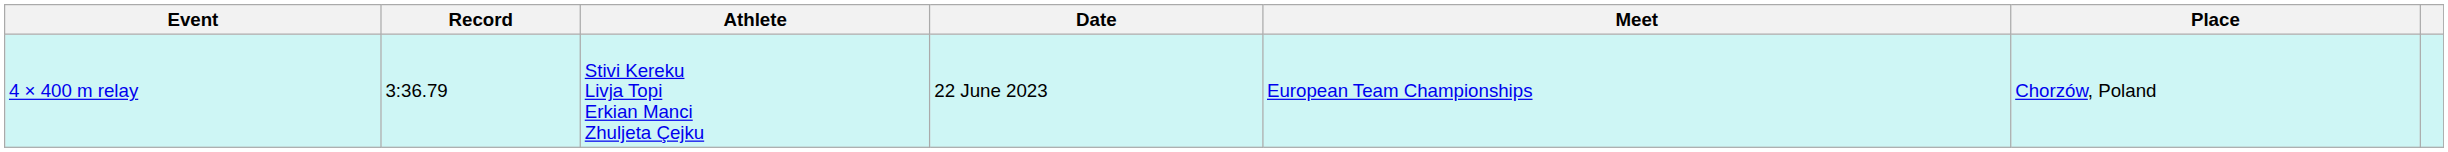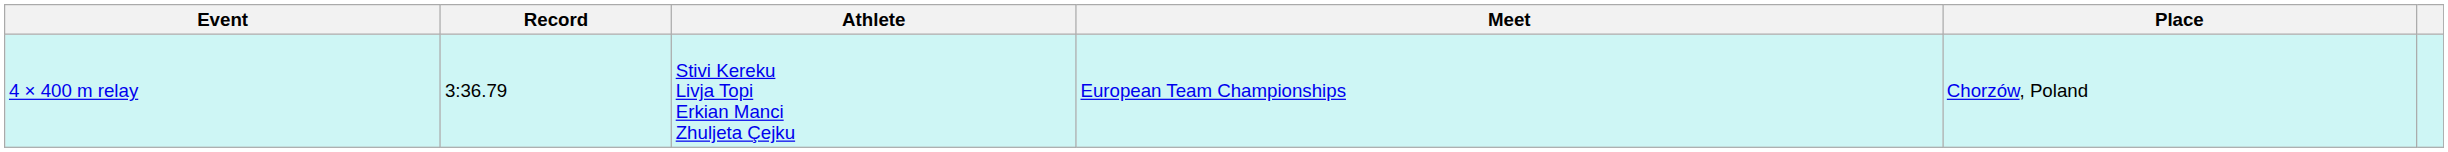 <table class="wikitable" style="font-size:95%; width: 100%;">
 <tr>
 <th>Event</th>
 <th>Record</th>
 <th>Athlete</th>
-<th>Date</th>
 <th>Meet</th>
 <th>Place</th>
 <th></th>
 </tr>
 <tr bgcolor="#CEF6F5">
 <td><a href='#'>4 × 400 m relay</a></td>
 <td>3:36.79</td>
 <td><br><a href='#'>Stivi Kereku</a><br><a href='#'>Livja Topi</a><br><a href='#'>Erkian Manci</a><br><a href='#'>Zhuljeta Çejku</a></td>
-<td>22 June 2023</td>
 <td><a href='#'>European Team Championships</a></td>
 <td><a href='#'>Chorzów</a>, Poland</td>
 <td></td>
 </tr>
 </table>
